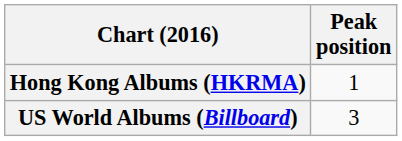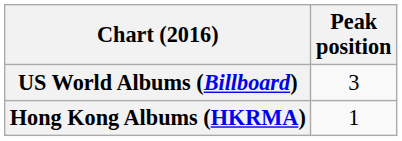 <table class="wikitable plainrowheaders sortable">
 <tr>
 <th>Chart (2016)</th>
 <th>Peak<br>position</th>
 </tr>
 <tr>
+<th scope="row">US World Albums (<em><a href='#'>Billboard</a></em>)</th>
+<td align="center">3</td>
+</tr>
+<tr>
 <th scope="row">Hong Kong Albums (<a href='#'>HKRMA</a>)</th>
 <td align="center">1</td>
 </tr>
-<tr>
-<th scope="row">US World Albums (<em><a href='#'>Billboard</a></em>)</th>
-<td align="center">3</td>
-</tr>
 </table>
